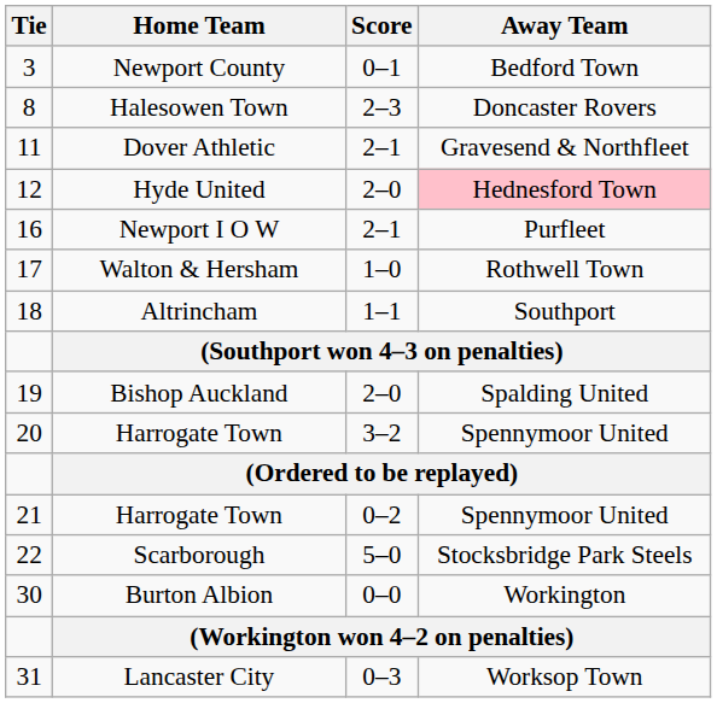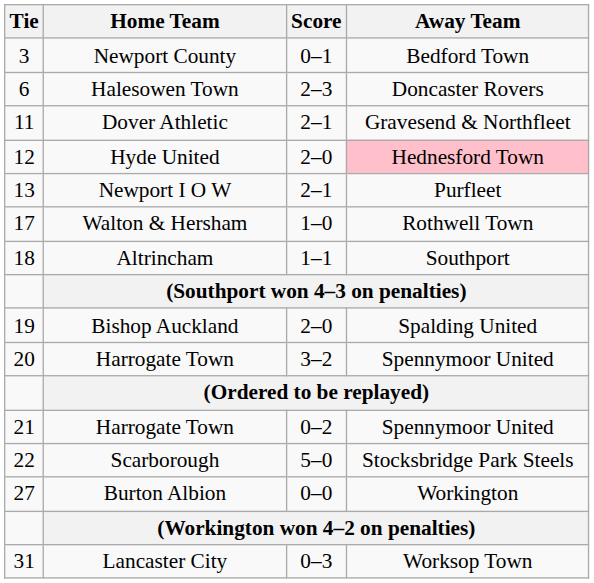 <table class="wikitable" style="text-align:center;">
 <tr>
 <th width=20>Tie</th>
 <th width=175>Home Team</th>
 <th width=20>Score</th>
 <th width=175>Away Team</th>
 </tr>
 <tr>
 <td>3</td>
 <td>Newport County</td>
 <td>0–1</td>
 <td>Bedford Town</td>
 </tr>
 <tr>
-<td>8</td>
+<td>6</td>
 <td>Halesowen Town</td>
 <td>2–3</td>
 <td>Doncaster Rovers</td>
 </tr>
 <tr>
 <td>11</td>
 <td>Dover Athletic</td>
 <td>2–1</td>
 <td>Gravesend & Northfleet</td>
 </tr>
 <tr>
 <td>12</td>
 <td>Hyde United</td>
 <td>2–0</td>
 <td style="background: pink;">Hednesford Town</td>
 </tr>
 <tr>
-<td>16</td>
+<td>13</td>
 <td>Newport I O W</td>
 <td>2–1</td>
 <td>Purfleet</td>
 </tr>
 <tr>
 <td>17</td>
 <td>Walton & Hersham</td>
 <td>1–0</td>
 <td>Rothwell Town</td>
 </tr>
 <tr>
 <td>18</td>
 <td>Altrincham</td>
 <td>1–1</td>
 <td>Southport</td>
 </tr>
 <tr>
 <td></td>
 <th colspan="5">(Southport won 4–3 on penalties)</th>
 </tr>
 <tr>
 <td>19</td>
 <td>Bishop Auckland</td>
 <td>2–0</td>
 <td>Spalding United</td>
 </tr>
 <tr>
 <td>20</td>
 <td>Harrogate Town</td>
 <td>3–2</td>
 <td>Spennymoor United</td>
 </tr>
 <tr>
 <td></td>
 <th colspan="5">(Ordered to be replayed)</th>
 </tr>
 <tr>
 <td>21</td>
 <td>Harrogate Town</td>
 <td>0–2</td>
 <td>Spennymoor United</td>
 </tr>
 <tr>
 <td>22</td>
 <td>Scarborough</td>
 <td>5–0</td>
 <td>Stocksbridge Park Steels</td>
 </tr>
 <tr>
-<td>30</td>
+<td>27</td>
 <td>Burton Albion</td>
 <td>0–0</td>
 <td>Workington</td>
 </tr>
 <tr>
 <td></td>
 <th colspan="5">(Workington won 4–2 on penalties)</th>
 </tr>
 <tr>
 <td>31</td>
 <td>Lancaster City</td>
 <td>0–3</td>
 <td>Worksop Town</td>
 </tr>
 </table>
